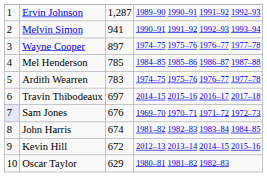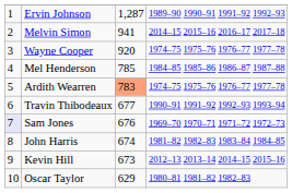 <table class="wikitable">
 <tr>
 </tr>
 <tr>
 <td>1</td>
 <td><a href='#'>Ervin Johnson</a></td>
 <td>1,287</td>
 <td style="font-size:80%;"><a href='#'>1989–90</a> <a href='#'>1990–91</a> <a href='#'>1991–92</a> <a href='#'>1992–93</a></td>
 </tr>
 <tr>
 <td>2</td>
 <td><a href='#'>Melvin Simon</a></td>
 <td>941</td>
-<td style="font-size:80%;"><a href='#'>1990–91</a> <a href='#'>1991–92</a> <a href='#'>1992–93</a> <a href='#'>1993–94</a></td>
+<td style="font-size:80%;"><a href='#'>2014–15</a> <a href='#'>2015–16</a> <a href='#'>2016–17</a> <a href='#'>2017–18</a></td>
 </tr>
 <tr>
 <td>3</td>
 <td><a href='#'>Wayne Cooper</a></td>
-<td>897</td>
+<td>920</td>
 <td style="font-size:80%;"><a href='#'>1974–75</a> <a href='#'>1975–76</a> <a href='#'>1976–77</a> <a href='#'>1977–78</a></td>
 </tr>
 <tr>
 <td>4</td>
 <td>Mel Henderson</td>
 <td>785</td>
 <td style="font-size:80%;"><a href='#'>1984–85</a> <a href='#'>1985–86</a> <a href='#'>1986–87</a> <a href='#'>1987–88</a></td>
 </tr>
 <tr>
 <td>5</td>
 <td>Ardith Wearren</td>
-<td>783</td>
+<td style="background: lightsalmon;">783</td>
 <td style="font-size:80%;"><a href='#'>1974–75</a> <a href='#'>1975–76</a> <a href='#'>1976–77</a> <a href='#'>1977–78</a></td>
 </tr>
 <tr>
 <td>6</td>
 <td>Travin Thibodeaux</td>
-<td>697</td>
-<td style="font-size:80%;"><a href='#'>2014–15</a> <a href='#'>2015–16</a> <a href='#'>2016–17</a> <a href='#'>2017–18</a></td>
+<td>677</td>
+<td style="font-size:80%;"><a href='#'>1990–91</a> <a href='#'>1991–92</a> <a href='#'>1992–93</a> <a href='#'>1993–94</a></td>
 </tr>
 <tr>
 <td style="background: lavender;">7</td>
 <td>Sam Jones</td>
 <td>676</td>
 <td style="font-size:80%;"><a href='#'>1969–70</a> <a href='#'>1970–71</a> <a href='#'>1971–72</a> <a href='#'>1972–73</a></td>
 </tr>
 <tr>
 <td>8</td>
 <td>John Harris</td>
 <td>674</td>
 <td style="font-size:80%;"><a href='#'>1981–82</a> <a href='#'>1982–83</a> <a href='#'>1983–84</a> <a href='#'>1984–85</a></td>
 </tr>
 <tr>
 <td>9</td>
 <td>Kevin Hill</td>
-<td>672</td>
+<td>673</td>
 <td style="font-size:80%;"><a href='#'>2012–13</a> <a href='#'>2013–14</a> <a href='#'>2014–15</a> <a href='#'>2015–16</a></td>
 </tr>
 <tr>
 <td>10</td>
 <td>Oscar Taylor</td>
 <td>629</td>
 <td style="font-size:80%;"><a href='#'>1980–81</a> <a href='#'>1981–82</a> <a href='#'>1982–83</a></td>
 </tr>
 </table>
